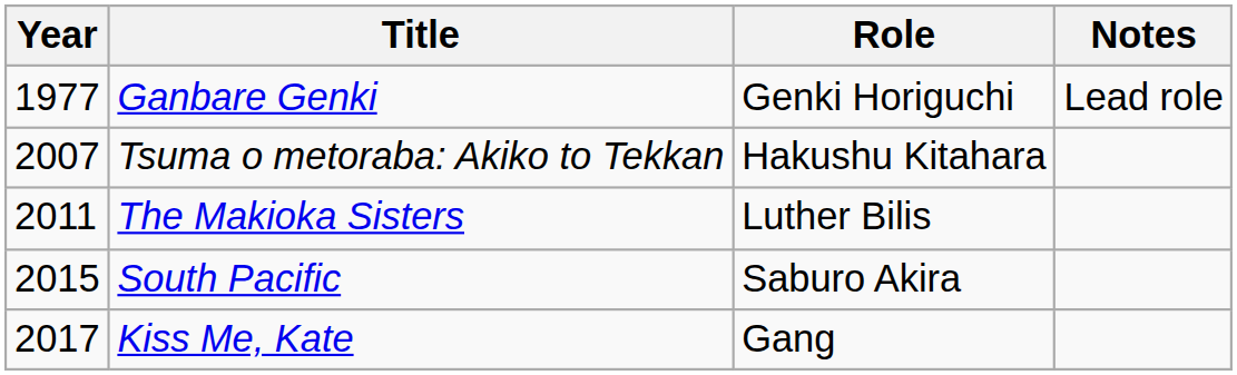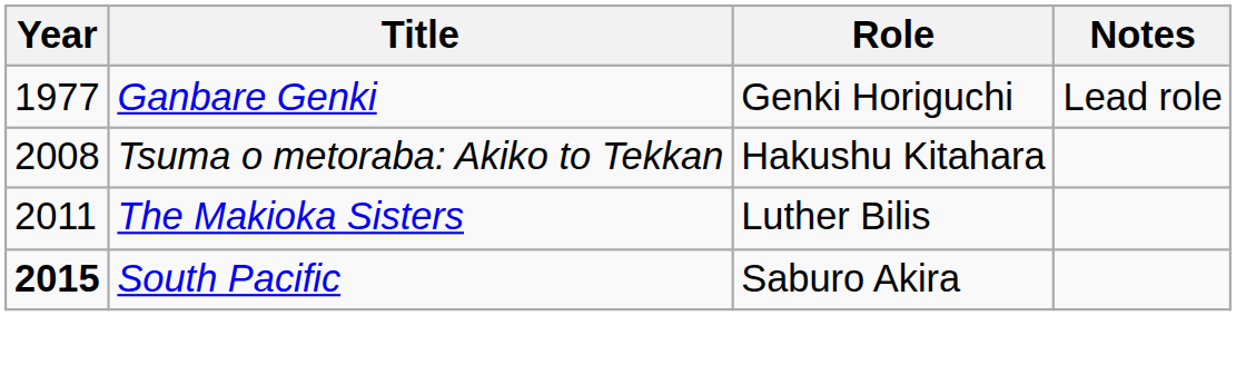 <table class="wikitable">
 <tr>
 <th>Year</th>
 <th>Title</th>
 <th>Role</th>
 <th>Notes</th>
 </tr>
 <tr>
 <td>1977</td>
 <td><em><a href='#'>Ganbare Genki</a></em></td>
 <td>Genki Horiguchi</td>
 <td>Lead role</td>
 </tr>
 <tr>
-<td>2007</td>
+<td>2008</td>
 <td><em>Tsuma o metoraba: Akiko to Tekkan</em></td>
 <td>Hakushu Kitahara</td>
 <td></td>
 </tr>
 <tr>
 <td>2011</td>
 <td><em><a href='#'>The Makioka Sisters</a></em></td>
 <td>Luther Bilis</td>
 <td></td>
 </tr>
 <tr>
-<td>2015</td>
+<td><strong>2015</strong></td>
 <td><em><a href='#'>South Pacific</a></em></td>
 <td>Saburo Akira</td>
 <td></td>
 </tr>
-<tr>
-<td>2017</td>
-<td><em><a href='#'>Kiss Me, Kate</a></em></td>
-<td>Gang</td>
-<td></td>
-</tr>
 </table>
